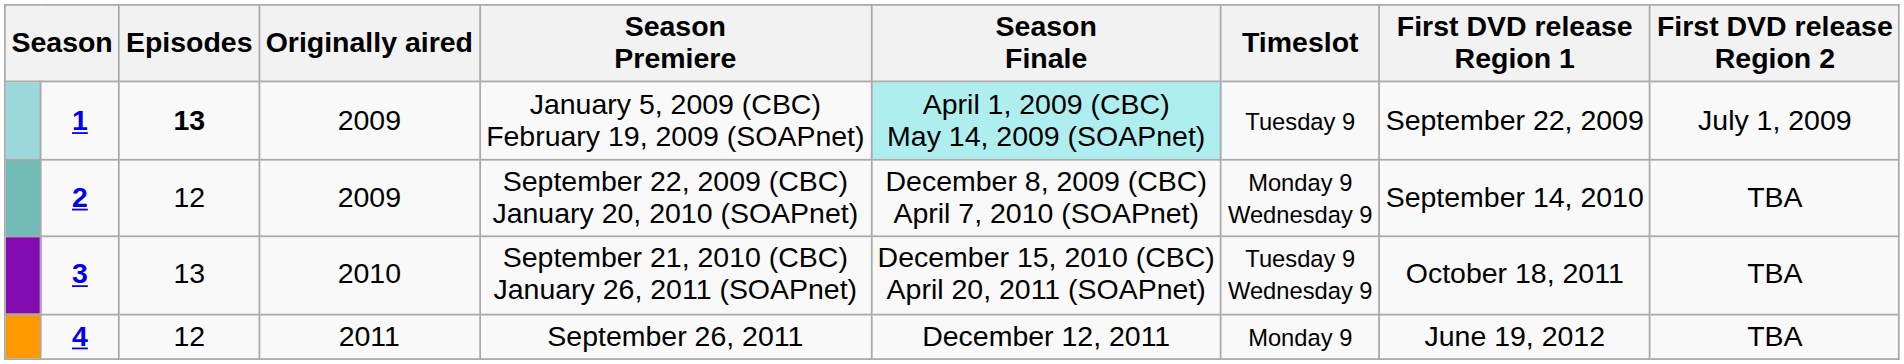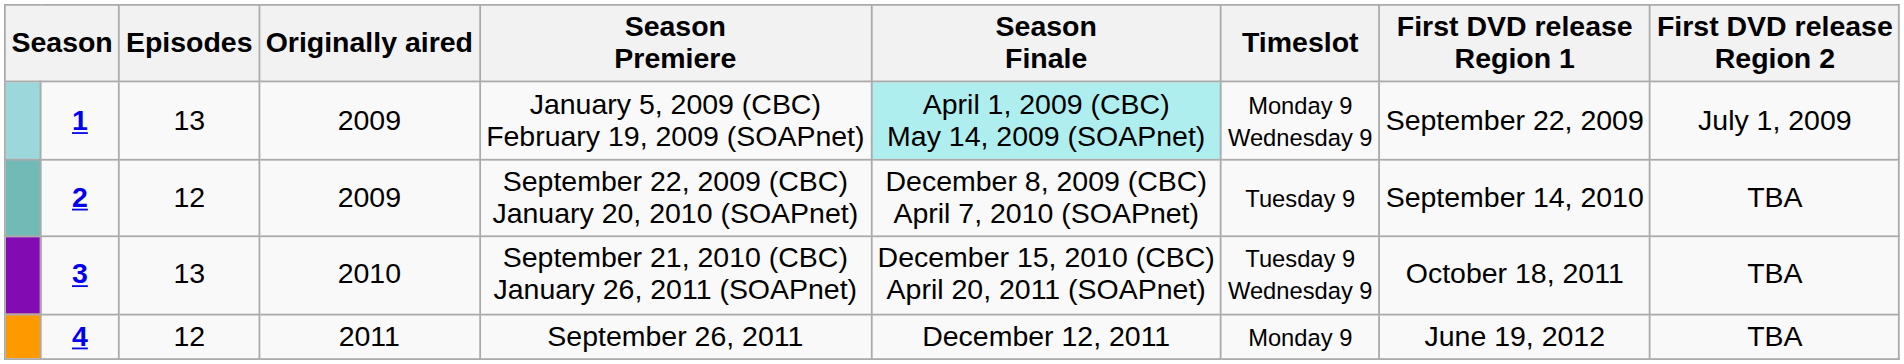 <table class="wikitable">
 <tr>
 <th colspan="2">Season</th>
 <th>Episodes</th>
 <th>Originally aired</th>
 <th>Season<br>Premiere</th>
 <th>Season<br>Finale</th>
 <th>Timeslot</th>
 <th>First DVD release<br>Region 1</th>
 <th>First DVD release<br>Region 2</th>
 </tr>
 <tr>
 <td style="background:#9cd7db; height:10px;"></td>
 <td style="text-align:center;"><strong><a href='#'>1</a></strong></td>
-<td style="text-align:center;"><strong>13</strong></td>
+<td style="text-align:center;">13</td>
 <td style="text-align:center;">2009</td>
 <td style="text-align:center;">January 5, 2009 (CBC)<br>February 19, 2009 (SOAPnet)</td>
 <td style="background: paleturquoise; text-align:center;">April 1, 2009 (CBC)<br>May 14, 2009 (SOAPnet)</td>
-<td style="text-align:center;"><small>Tuesday 9</small></td>
+<td style="text-align:center;"><small>Monday 9</small> <br> <small>Wednesday 9</small></td>
 <td style="text-align:center;">September 22, 2009  </td>
 <td style="text-align:center;">July 1, 2009</td>
 </tr>
 <tr>
 <td style="background:#72bab5; height:10px;"></td>
 <td style="text-align:center;"><strong><a href='#'>2</a></strong></td>
 <td style="text-align:center;">12</td>
 <td style="text-align:center;">2009</td>
 <td style="text-align:center;">September 22, 2009 (CBC)<br>January 20, 2010 (SOAPnet)</td>
 <td style="text-align:center;">December 8, 2009 (CBC)<br>April 7, 2010 (SOAPnet)</td>
-<td style="text-align:center;"><small>Monday 9</small> <br> <small>Wednesday 9</small></td>
+<td style="text-align:center;"><small>Tuesday 9</small></td>
 <td style="text-align:center;">September 14, 2010 </td>
 <td style="text-align:center;">TBA</td>
 </tr>
 <tr>
 <td style="background:#820CB1; height:10px;"></td>
 <td style="text-align:center;"><strong><a href='#'>3</a></strong></td>
 <td style="text-align:center;">13</td>
 <td style="text-align:center;">2010</td>
 <td style="text-align:center;">September 21, 2010 (CBC)<br>January 26, 2011 (SOAPnet)</td>
 <td style="text-align:center;">December 15, 2010 (CBC)<br>April 20, 2011 (SOAPnet)</td>
 <td style="text-align:center;"><small>Tuesday 9</small> <br> <small>Wednesday 9</small></td>
 <td style="text-align:center;">October 18, 2011</td>
 <td style="text-align:center;">TBA</td>
 </tr>
 <tr>
 <td style="background:#f90; height:10px;"></td>
 <td style="text-align:center;"><strong><a href='#'>4</a></strong></td>
 <td style="text-align:center;">12</td>
 <td style="text-align:center;">2011</td>
 <td style="text-align:center;">September 26, 2011</td>
 <td style="text-align:center;">December 12, 2011</td>
 <td style="text-align:center;"><small>Monday 9</small></td>
 <td style="text-align:center;">June 19, 2012</td>
 <td style="text-align:center;">TBA</td>
 </tr>
 </table>
